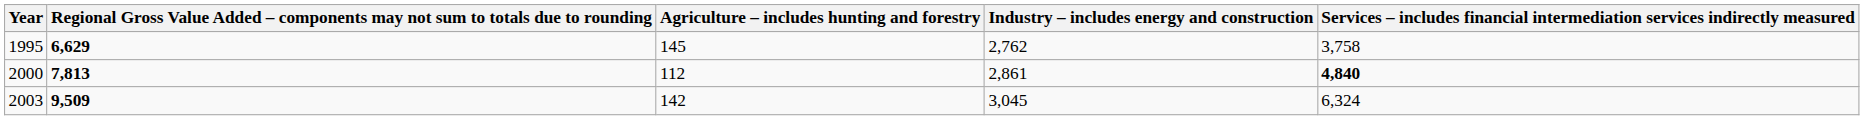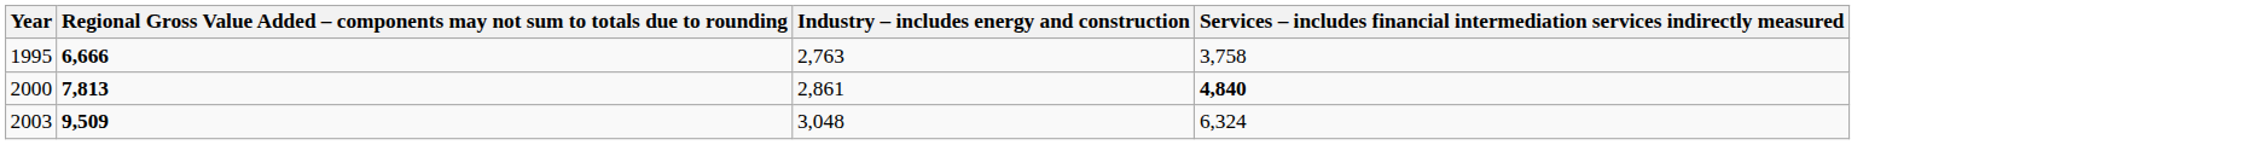 <table class="wikitable">
 <tr>
 <th>Year</th>
 <th>Regional Gross Value Added – components may not sum to totals due to rounding</th>
-<th>Agriculture – includes hunting and forestry</th>
 <th>Industry – includes energy and construction</th>
 <th>Services – includes financial intermediation services indirectly measured</th>
 </tr>
 <tr>
 <td>1995</td>
-<td><strong>6,629</strong></td>
-<td>145</td>
-<td>2,762</td>
+<td><strong>6,666</strong></td>
+<td>2,763</td>
 <td>3,758</td>
 </tr>
 <tr>
 <td>2000</td>
 <td><strong>7,813</strong></td>
-<td>112</td>
 <td>2,861</td>
 <td><strong>4,840</strong></td>
 </tr>
 <tr>
 <td>2003</td>
 <td><strong>9,509</strong></td>
-<td>142</td>
-<td>3,045</td>
+<td>3,048</td>
 <td>6,324</td>
 </tr>
 </table>
